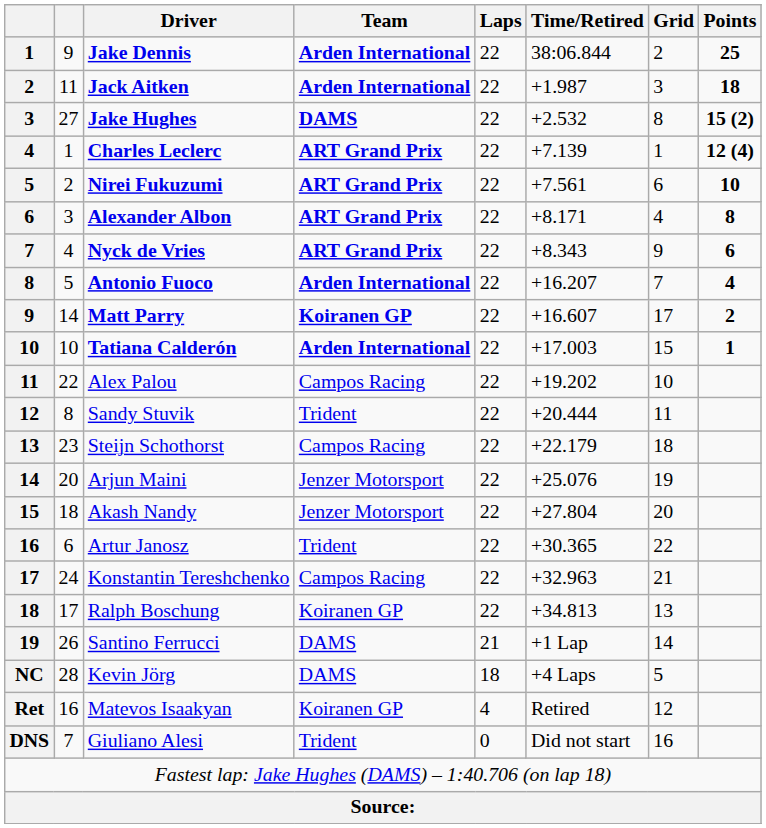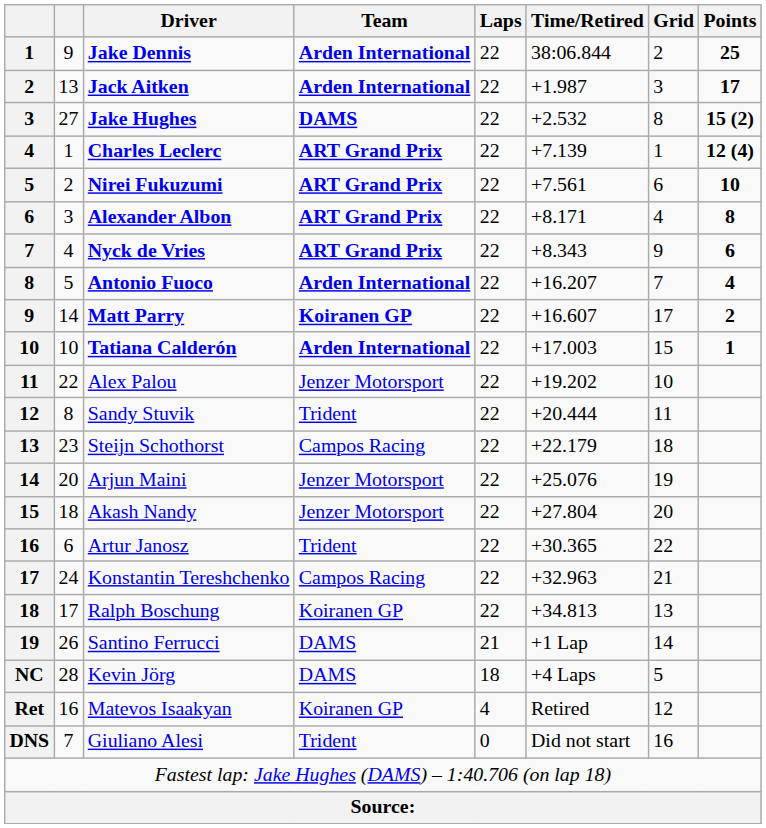 <table class="wikitable" style="font-size:85%">
 <tr>
 <th></th>
 <th></th>
 <th>Driver</th>
 <th>Team</th>
 <th>Laps</th>
 <th>Time/Retired</th>
 <th>Grid</th>
 <th>Points</th>
 </tr>
 <tr>
 <th>1</th>
 <td align="center">9</td>
 <td> <strong><a href='#'>Jake Dennis</a></strong></td>
 <td><strong><a href='#'>Arden International</a></strong></td>
 <td>22</td>
 <td>38:06.844</td>
 <td>2</td>
 <td align="center"><strong>25</strong></td>
 </tr>
 <tr>
 <th>2</th>
-<td align="center">11</td>
+<td align="center">13</td>
 <td> <strong><a href='#'>Jack Aitken</a></strong></td>
 <td><strong><a href='#'>Arden International</a></strong></td>
 <td>22</td>
 <td>+1.987</td>
 <td>3</td>
-<td align="center"><strong>18</strong></td>
+<td align="center"><strong>17</strong></td>
 </tr>
 <tr>
 <th>3</th>
 <td align="center">27</td>
 <td> <strong><a href='#'>Jake Hughes</a></strong></td>
 <td><strong><a href='#'>DAMS</a></strong></td>
 <td>22</td>
 <td>+2.532</td>
 <td>8</td>
 <td align="center"><strong>15 (2)</strong></td>
 </tr>
 <tr>
 <th>4</th>
 <td align="center">1</td>
 <td> <strong><a href='#'>Charles Leclerc</a></strong></td>
 <td><strong><a href='#'>ART Grand Prix</a></strong></td>
 <td>22</td>
 <td>+7.139</td>
 <td>1</td>
 <td align="center"><strong>12 (4)</strong></td>
 </tr>
 <tr>
 <th>5</th>
 <td align="center">2</td>
 <td> <strong><a href='#'>Nirei Fukuzumi</a></strong></td>
 <td><strong><a href='#'>ART Grand Prix</a></strong></td>
 <td>22</td>
 <td>+7.561</td>
 <td>6</td>
 <td align="center"><strong>10</strong></td>
 </tr>
 <tr>
 <th>6</th>
 <td align="center">3</td>
 <td> <strong><a href='#'>Alexander Albon</a></strong></td>
 <td><strong><a href='#'>ART Grand Prix</a></strong></td>
 <td>22</td>
 <td>+8.171</td>
 <td>4</td>
 <td align="center"><strong>8</strong></td>
 </tr>
 <tr>
 <th>7</th>
 <td align="center">4</td>
 <td> <strong><a href='#'>Nyck de Vries</a></strong></td>
 <td><strong><a href='#'>ART Grand Prix</a></strong></td>
 <td>22</td>
 <td>+8.343</td>
 <td>9</td>
 <td align="center"><strong>6</strong></td>
 </tr>
 <tr>
 <th>8</th>
 <td align="center">5</td>
 <td> <strong><a href='#'>Antonio Fuoco</a></strong></td>
 <td><strong><a href='#'>Arden International</a></strong></td>
 <td>22</td>
 <td>+16.207</td>
 <td>7</td>
 <td align="center"><strong>4</strong></td>
 </tr>
 <tr>
 <th>9</th>
 <td align="center">14</td>
 <td> <strong><a href='#'>Matt Parry</a></strong></td>
 <td><strong><a href='#'>Koiranen GP</a></strong></td>
 <td>22</td>
 <td>+16.607</td>
 <td>17</td>
 <td align="center"><strong>2</strong></td>
 </tr>
 <tr>
 <th>10</th>
 <td align="center">10</td>
 <td> <strong><a href='#'>Tatiana Calderón</a></strong></td>
 <td><strong><a href='#'>Arden International</a></strong></td>
 <td>22</td>
 <td>+17.003</td>
 <td>15</td>
 <td align="center"><strong>1</strong></td>
 </tr>
 <tr>
 <th>11</th>
 <td align="center">22</td>
 <td> <a href='#'>Alex Palou</a></td>
-<td><a href='#'>Campos Racing</a></td>
+<td><a href='#'>Jenzer Motorsport</a></td>
 <td>22</td>
 <td>+19.202</td>
 <td>10</td>
 <td></td>
 </tr>
 <tr>
 <th>12</th>
 <td align="center">8</td>
 <td> <a href='#'>Sandy Stuvik</a></td>
 <td><a href='#'>Trident</a></td>
 <td>22</td>
 <td>+20.444</td>
 <td>11</td>
 <td></td>
 </tr>
 <tr>
 <th>13</th>
 <td align="center">23</td>
 <td> <a href='#'>Steijn Schothorst</a></td>
 <td><a href='#'>Campos Racing</a></td>
 <td>22</td>
 <td>+22.179</td>
 <td>18</td>
 <td></td>
 </tr>
 <tr>
 <th>14</th>
 <td align="center">20</td>
 <td> <a href='#'>Arjun Maini</a></td>
 <td><a href='#'>Jenzer Motorsport</a></td>
 <td>22</td>
 <td>+25.076</td>
 <td>19</td>
 <td></td>
 </tr>
 <tr>
 <th>15</th>
 <td align="center">18</td>
 <td> <a href='#'>Akash Nandy</a></td>
 <td><a href='#'>Jenzer Motorsport</a></td>
 <td>22</td>
 <td>+27.804</td>
 <td>20</td>
 <td></td>
 </tr>
 <tr>
 <th>16</th>
 <td align="center">6</td>
 <td> <a href='#'>Artur Janosz</a></td>
 <td><a href='#'>Trident</a></td>
 <td>22</td>
 <td>+30.365</td>
 <td>22</td>
 <td></td>
 </tr>
 <tr>
 <th>17</th>
 <td align="center">24</td>
 <td> <a href='#'>Konstantin Tereshchenko</a></td>
 <td><a href='#'>Campos Racing</a></td>
 <td>22</td>
 <td>+32.963</td>
 <td>21</td>
 <td></td>
 </tr>
 <tr>
 <th>18</th>
 <td align="center">17</td>
 <td> <a href='#'>Ralph Boschung</a></td>
 <td><a href='#'>Koiranen GP</a></td>
 <td>22</td>
 <td>+34.813</td>
 <td>13</td>
 <td></td>
 </tr>
 <tr>
 <th>19</th>
 <td align="center">26</td>
 <td> <a href='#'>Santino Ferrucci</a></td>
 <td><a href='#'>DAMS</a></td>
 <td>21</td>
 <td>+1 Lap</td>
 <td>14</td>
 <td></td>
 </tr>
 <tr>
 <th>NC</th>
 <td align="center">28</td>
 <td> <a href='#'>Kevin Jörg</a></td>
 <td><a href='#'>DAMS</a></td>
 <td>18</td>
 <td>+4 Laps</td>
 <td>5</td>
 <td></td>
 </tr>
 <tr>
 <th>Ret</th>
 <td align="center">16</td>
 <td> <a href='#'>Matevos Isaakyan</a></td>
 <td><a href='#'>Koiranen GP</a></td>
 <td>4</td>
 <td>Retired</td>
 <td>12</td>
 <td></td>
 </tr>
 <tr>
 <th>DNS</th>
 <td align="center">7</td>
 <td> <a href='#'>Giuliano Alesi</a></td>
 <td><a href='#'>Trident</a></td>
 <td>0</td>
 <td>Did not start</td>
 <td>16</td>
 <td></td>
 </tr>
 <tr>
 <td colspan="8" align="center"><em>Fastest lap:  <a href='#'>Jake Hughes</a> (<a href='#'>DAMS</a>) – 1:40.706 (on lap 18)</em></td>
 </tr>
 <tr>
 <th colspan="8">Source:</th>
 </tr>
 <tr>
 </tr>
 </table>
